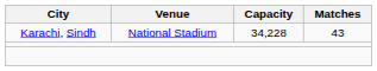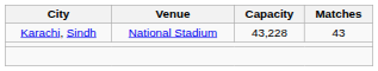 <table class="wikitable" style="text-align:center; width:40%; margin:auto">
 <tr>
 <th>City</th>
 <th>Venue</th>
 <th>Capacity</th>
 <th>Matches</th>
 </tr>
 <tr>
 <td><a href='#'>Karachi</a>, <a href='#'>Sindh</a></td>
 <td><a href='#'>National Stadium</a></td>
-<td>34,228</td>
+<td>43,228</td>
 <td>43</td>
 </tr>
 <tr>
 <td colspan=4></td>
 </tr>
 <tr>
 <td colspan=4><br></td>
 </tr>
 </table>
